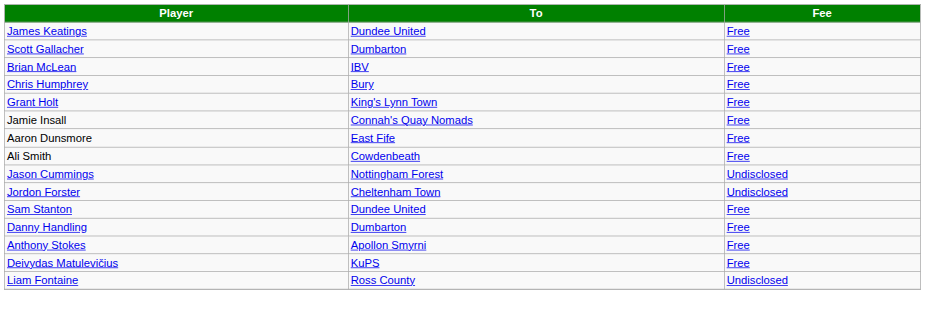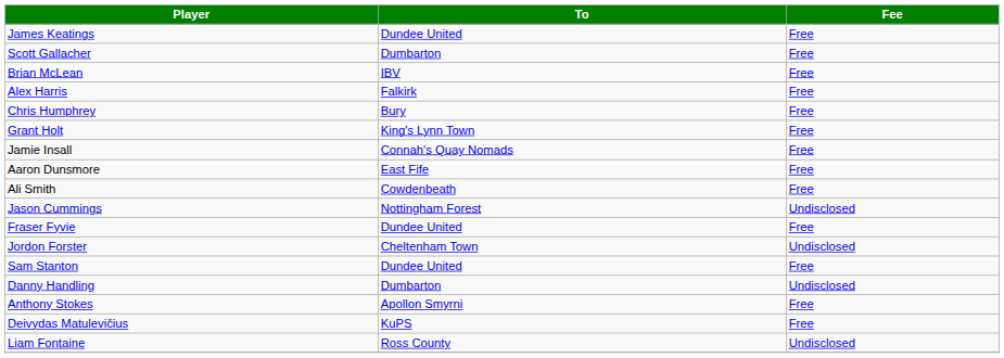 <table class="wikitable" style="text-align:center; font-size:95%;width:98%; text-align:left">
 <tr>
 <th style="background:#008000; color:white;">Player</th>
 <th style="background:#008000; color:white;">To</th>
 <th style="background:#008000; color:white;">Fee</th>
 </tr>
 <tr>
 <td> <a href='#'>James Keatings</a></td>
 <td> <a href='#'>Dundee United</a></td>
 <td><a href='#'>Free</a></td>
 </tr>
 <tr>
 <td> <a href='#'>Scott Gallacher</a></td>
 <td> <a href='#'>Dumbarton</a></td>
 <td><a href='#'>Free</a></td>
 </tr>
 <tr>
 <td> <a href='#'>Brian McLean</a></td>
 <td> <a href='#'>IBV</a></td>
+<td><a href='#'>Free</a></td>
+</tr>
+<tr>
+<td> <a href='#'>Alex Harris</a></td>
+<td> <a href='#'>Falkirk</a></td>
 <td><a href='#'>Free</a></td>
 </tr>
 <tr>
 <td> <a href='#'>Chris Humphrey</a></td>
 <td> <a href='#'>Bury</a></td>
 <td><a href='#'>Free</a></td>
 </tr>
 <tr>
 <td> <a href='#'>Grant Holt</a></td>
 <td> <a href='#'>King's Lynn Town</a></td>
 <td><a href='#'>Free</a></td>
 </tr>
 <tr>
 <td> Jamie Insall</td>
 <td> <a href='#'>Connah's Quay Nomads</a></td>
 <td><a href='#'>Free</a></td>
 </tr>
 <tr>
 <td> Aaron Dunsmore</td>
 <td> <a href='#'>East Fife</a></td>
 <td><a href='#'>Free</a></td>
 </tr>
 <tr>
 <td> Ali Smith</td>
 <td> <a href='#'>Cowdenbeath</a></td>
 <td><a href='#'>Free</a></td>
 </tr>
 <tr>
 <td> <a href='#'>Jason Cummings</a></td>
 <td> <a href='#'>Nottingham Forest</a></td>
 <td><a href='#'>Undisclosed</a></td>
 </tr>
 <tr>
+<td> <a href='#'>Fraser Fyvie</a></td>
+<td> <a href='#'>Dundee United</a></td>
+<td><a href='#'>Free</a></td>
+</tr>
+<tr>
 <td> <a href='#'>Jordon Forster</a></td>
 <td> <a href='#'>Cheltenham Town</a></td>
 <td><a href='#'>Undisclosed</a></td>
 </tr>
 <tr>
 <td> <a href='#'>Sam Stanton</a></td>
 <td> <a href='#'>Dundee United</a></td>
 <td><a href='#'>Free</a></td>
 </tr>
 <tr>
 <td> <a href='#'>Danny Handling</a></td>
 <td> <a href='#'>Dumbarton</a></td>
-<td><a href='#'>Free</a></td>
+<td><a href='#'>Undisclosed</a></td>
 </tr>
 <tr>
 <td> <a href='#'>Anthony Stokes</a></td>
 <td> <a href='#'>Apollon Smyrni</a></td>
 <td><a href='#'>Free</a></td>
 </tr>
 <tr>
 <td> <a href='#'>Deivydas Matulevičius</a></td>
 <td> <a href='#'>KuPS</a></td>
 <td><a href='#'>Free</a></td>
 </tr>
 <tr>
 <td> <a href='#'>Liam Fontaine</a></td>
 <td> <a href='#'>Ross County</a></td>
 <td><a href='#'>Undisclosed</a></td>
 </tr>
 <tr>
 </tr>
 </table>
